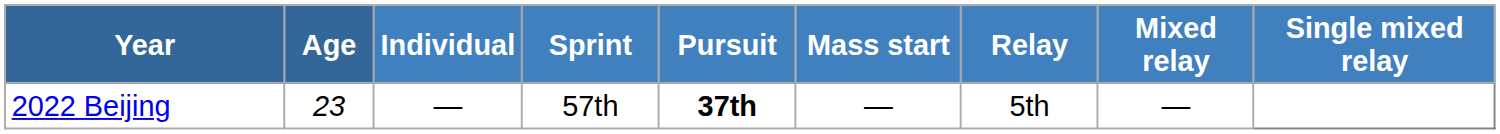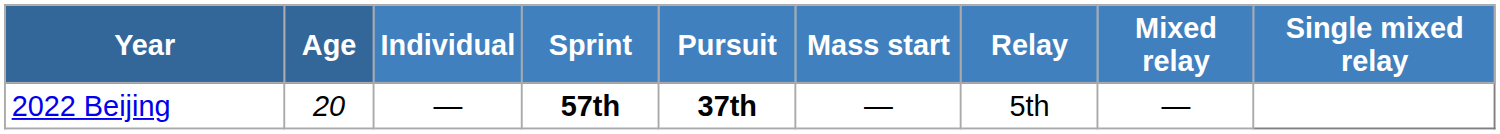 <table class="wikitable" style="font-size:95%; text-align:center; border:grey solid 1px; border-collapse:collapse; background:#ffffff;">
 <tr>
 <th style="background-color:#369; color:white;    width:140px;">Year</th>
 <th style="background-color:#369; color:white;    width:40px;">Age</th>
 <th style="background-color:#4180be; color:white; width:65px;">Individual</th>
 <th style="background-color:#4180be; color:white; width:65px;">Sprint</th>
 <th style="background-color:#4180be; color:white; width:65px;">Pursuit</th>
 <th style="background-color:#4180be; color:white; width:80px;">Mass start</th>
 <th style="background-color:#4180be; color:white; width:65px;">Relay</th>
 <th style="background-color:#4180be; color:white; width:75px;">Mixed relay</th>
 <th style="background-color:#4180be; color:white; width:120px;">Single mixed relay</th>
 </tr>
 <tr>
 <td align=left> <a href='#'>2022 Beijing</a></td>
-<td><em>23</em></td>
+<td><em>20</em></td>
 <td>—</td>
-<td>57th</td>
+<td><strong>57th</strong></td>
 <td><strong>37th</strong></td>
 <td>—</td>
 <td>5th</td>
 <td>—</td>
 </tr>
 </table>
